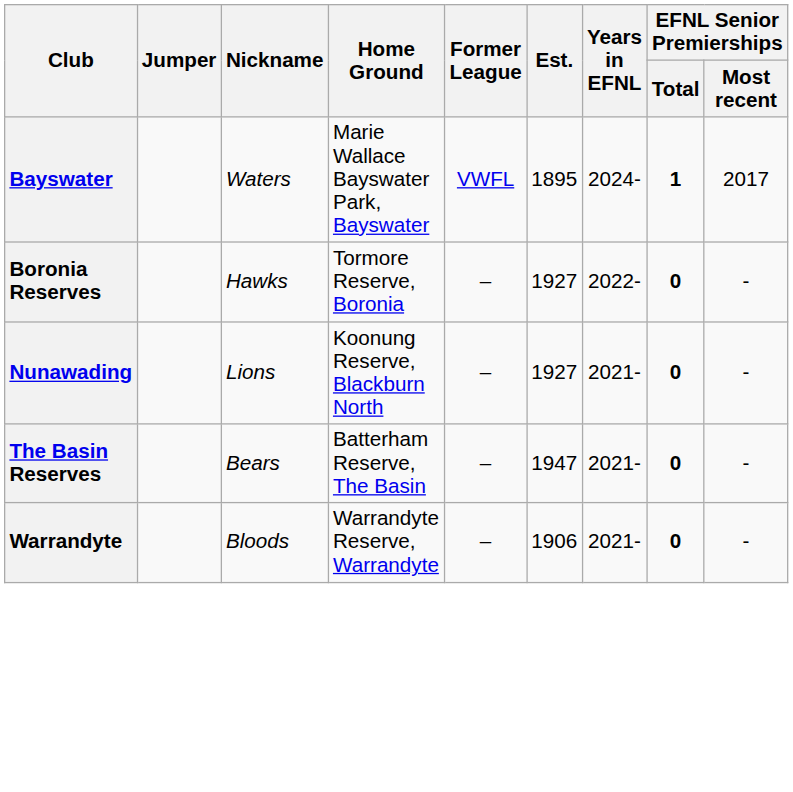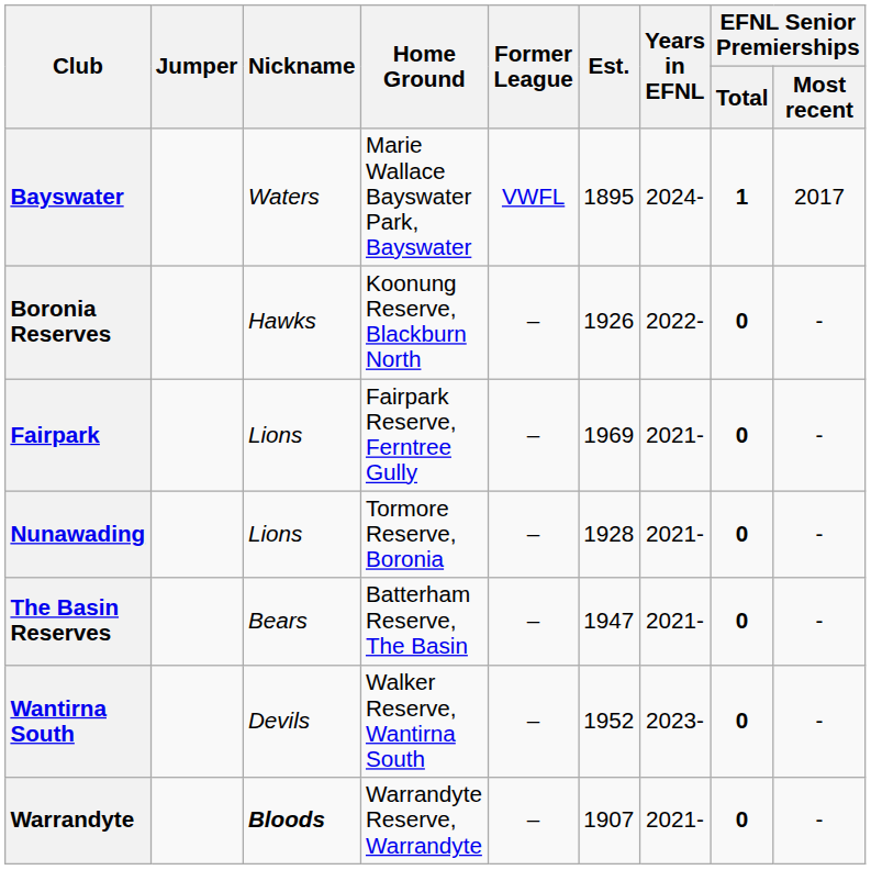 <table class="wikitable sortable">
 <tr>
 <th rowspan="2">Club</th>
 <th rowspan="2">Jumper</th>
 <th rowspan="2">Nickname</th>
 <th rowspan="2">Home Ground</th>
 <th rowspan="2">Former League</th>
 <th rowspan="2">Est.</th>
 <th rowspan="2">Years in EFNL</th>
 <th colspan="2">EFNL Senior Premierships</th>
 </tr>
 <tr>
 <th>Total</th>
 <th>Most recent</th>
 </tr>
 <tr>
 <th style="text-align:left"><a href='#'>Bayswater</a></th>
 <td></td>
 <td><em>Waters</em></td>
 <td>Marie Wallace Bayswater Park, <a href='#'>Bayswater</a></td>
 <td align="center"><a href='#'>VWFL</a></td>
 <td align="center">1895</td>
 <td align="center">2024-</td>
 <td align="center"><strong>1</strong></td>
 <td align="center">2017</td>
 </tr>
 <tr>
 <th style="text-align:left">Boronia Reserves</th>
 <td></td>
 <td><em>Hawks</em></td>
-<td>Tormore Reserve, <a href='#'>Boronia</a></td>
+<td>Koonung Reserve, <a href='#'>Blackburn North</a></td>
 <td align="center">–</td>
-<td align="center">1927</td>
+<td align="center">1926</td>
 <td align="center">2022-</td>
+<td align="center"><strong>0</strong></td>
+<td align="center">-</td>
+</tr>
+<tr>
+<th style="text-align:left"><a href='#'>Fairpark</a></th>
+<td></td>
+<td><em>Lions</em></td>
+<td>Fairpark Reserve, <a href='#'>Ferntree Gully</a></td>
+<td align="center">–</td>
+<td align="center">1969</td>
+<td align="center">2021-</td>
 <td align="center"><strong>0</strong></td>
 <td align="center">-</td>
 </tr>
 <tr>
 <th style="text-align:left"><a href='#'>Nunawading</a></th>
 <td></td>
 <td><em>Lions</em></td>
-<td>Koonung Reserve, <a href='#'>Blackburn North</a></td>
+<td>Tormore Reserve, <a href='#'>Boronia</a></td>
 <td align="center">–</td>
-<td align="center">1927</td>
+<td align="center">1928</td>
 <td align="center">2021-</td>
 <td align="center"><strong>0</strong></td>
 <td align="center">-</td>
 </tr>
 <tr>
 <th style="text-align:left"><a href='#'>The Basin</a> Reserves</th>
 <td></td>
 <td><em>Bears</em></td>
 <td>Batterham Reserve, <a href='#'>The Basin</a></td>
 <td align="center">–</td>
 <td align="center">1947</td>
 <td align="center">2021-</td>
 <td align="center"><strong>0</strong></td>
 <td align="center">-</td>
 </tr>
 <tr>
+<th style="text-align:left"><a href='#'>Wantirna South</a></th>
+<td></td>
+<td><em>Devils</em></td>
+<td>Walker Reserve, <a href='#'>Wantirna South</a></td>
+<td align="center">–</td>
+<td align="center">1952</td>
+<td align="center">2023-</td>
+<td align="center"><strong>0</strong></td>
+<td align="center">-</td>
+</tr>
+<tr>
 <th style="text-align:left">Warrandyte</th>
 <td></td>
-<td><em>Bloods</em></td>
+<td><strong><em>Bloods</em></strong></td>
 <td>Warrandyte Reserve, <a href='#'>Warrandyte</a></td>
 <td align="center">–</td>
-<td align="center">1906</td>
+<td align="center">1907</td>
 <td align="center">2021-</td>
 <td align="center"><strong>0</strong></td>
 <td align="center">-</td>
 </tr>
 </table>
